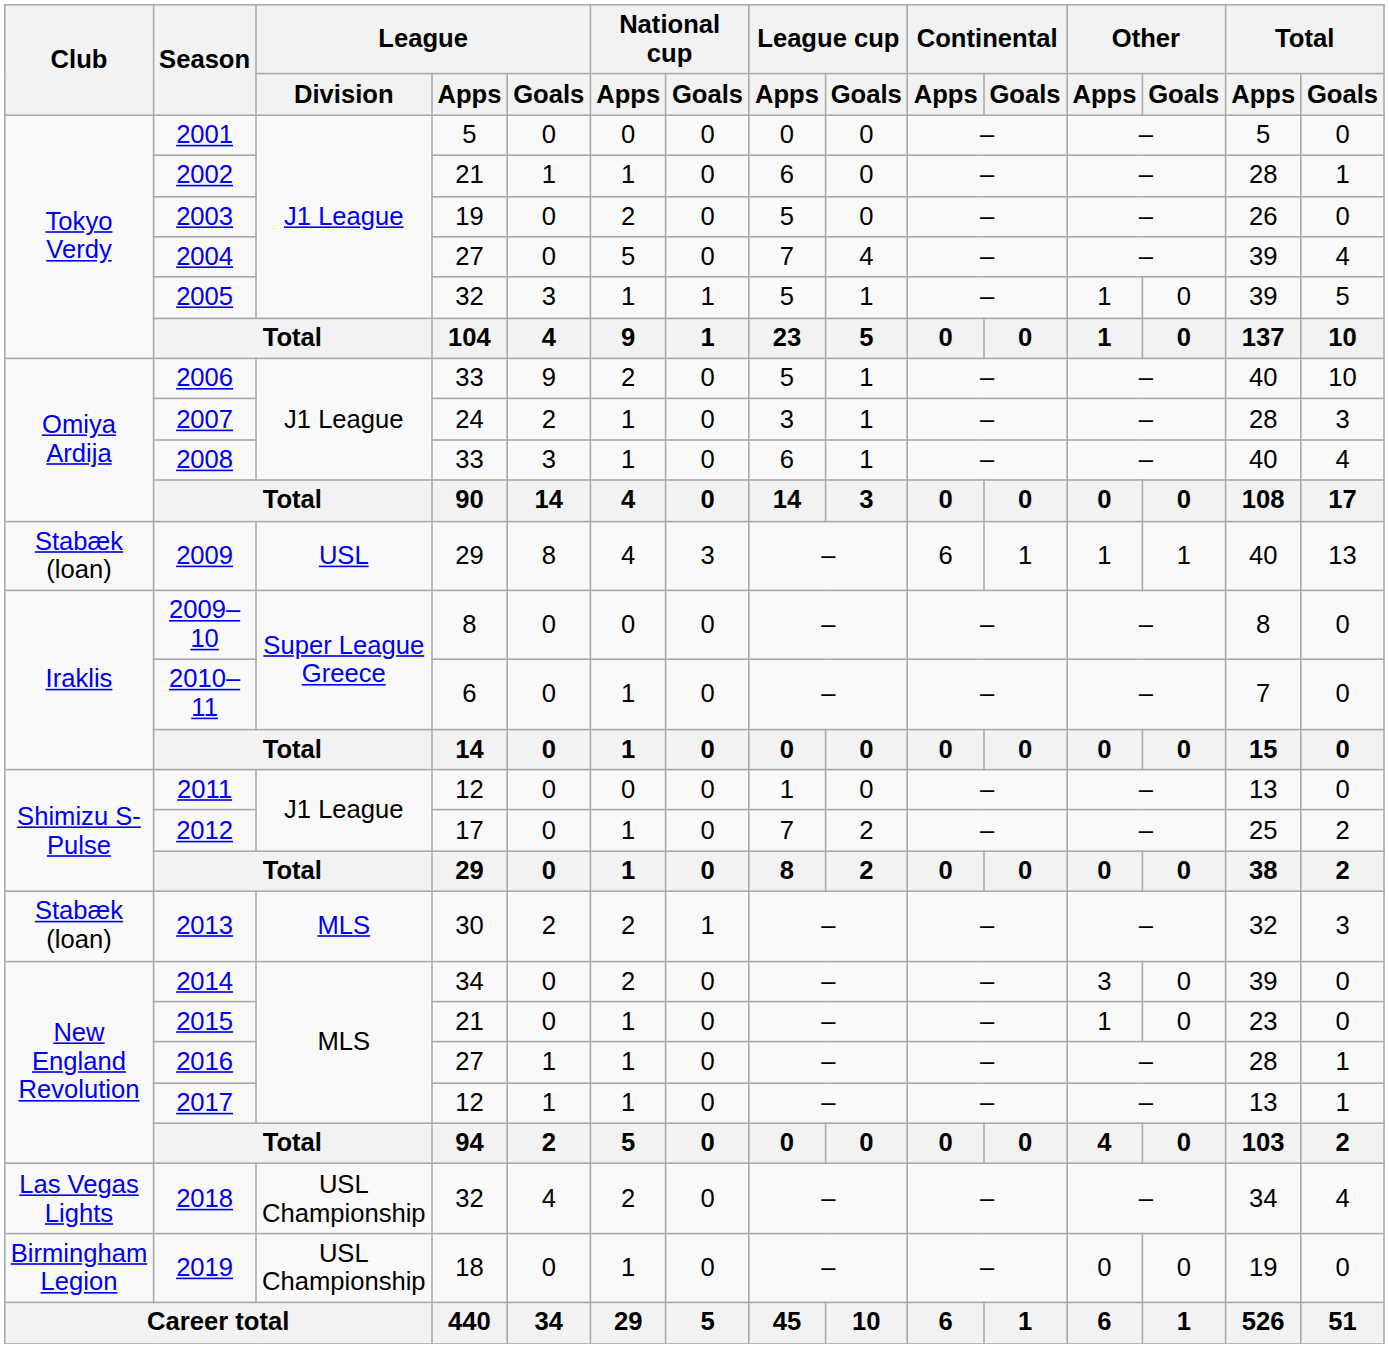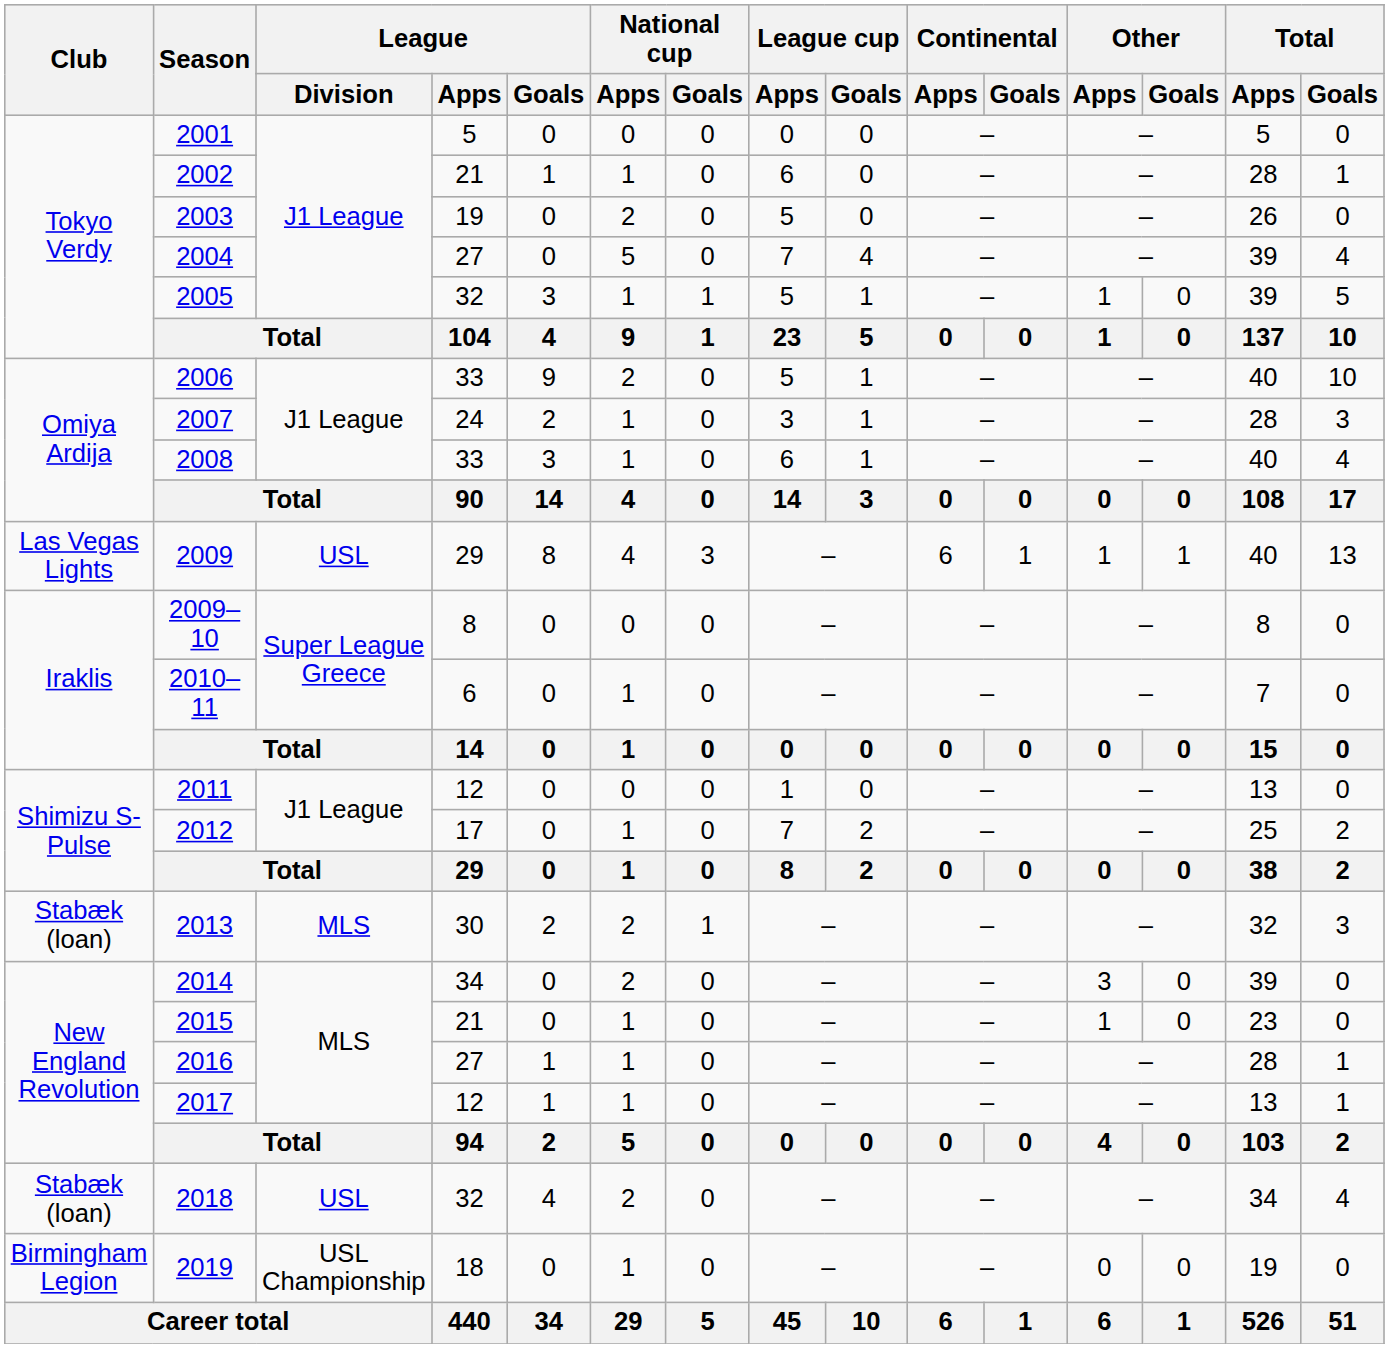 <table class="wikitable" style="text-align:center">
 <tr>
 <th rowspan="2">Club</th>
 <th rowspan="2">Season</th>
 <th colspan="3">League</th>
 <th colspan="2">National cup</th>
 <th colspan="2">League cup</th>
 <th colspan="2">Continental</th>
 <th colspan="2">Other</th>
 <th colspan="2">Total</th>
 </tr>
 <tr>
 <th>Division</th>
 <th>Apps</th>
 <th>Goals</th>
 <th>Apps</th>
 <th>Goals</th>
 <th>Apps</th>
 <th>Goals</th>
 <th>Apps</th>
 <th>Goals</th>
 <th>Apps</th>
 <th>Goals</th>
 <th>Apps</th>
 <th>Goals</th>
 </tr>
 <tr>
 <td rowspan="6"><a href='#'>Tokyo Verdy</a></td>
 <td><a href='#'>2001</a></td>
 <td rowspan="5"><a href='#'>J1 League</a></td>
 <td>5</td>
 <td>0</td>
 <td>0</td>
 <td>0</td>
 <td>0</td>
 <td>0</td>
 <td colspan="2">–</td>
 <td colspan="2">–</td>
 <td>5</td>
 <td>0</td>
 </tr>
 <tr>
 <td><a href='#'>2002</a></td>
 <td>21</td>
 <td>1</td>
 <td>1</td>
 <td>0</td>
 <td>6</td>
 <td>0</td>
 <td colspan="2">–</td>
 <td colspan="2">–</td>
 <td>28</td>
 <td>1</td>
 </tr>
 <tr>
 <td><a href='#'>2003</a></td>
 <td>19</td>
 <td>0</td>
 <td>2</td>
 <td>0</td>
 <td>5</td>
 <td>0</td>
 <td colspan="2">–</td>
 <td colspan="2">–</td>
 <td>26</td>
 <td>0</td>
 </tr>
 <tr>
 <td><a href='#'>2004</a></td>
 <td>27</td>
 <td>0</td>
 <td>5</td>
 <td>0</td>
 <td>7</td>
 <td>4</td>
 <td colspan="2">–</td>
 <td colspan="2">–</td>
 <td>39</td>
 <td>4</td>
 </tr>
 <tr>
 <td><a href='#'>2005</a></td>
 <td>32</td>
 <td>3</td>
 <td>1</td>
 <td>1</td>
 <td>5</td>
 <td>1</td>
 <td colspan="2">–</td>
 <td>1</td>
 <td>0</td>
 <td>39</td>
 <td>5</td>
 </tr>
 <tr>
 <th colspan="2">Total</th>
 <th>104</th>
 <th>4</th>
 <th>9</th>
 <th>1</th>
 <th>23</th>
 <th>5</th>
 <th>0</th>
 <th>0</th>
 <th>1</th>
 <th>0</th>
 <th>137</th>
 <th>10</th>
 </tr>
 <tr>
 <td rowspan="4"><a href='#'>Omiya Ardija</a></td>
 <td><a href='#'>2006</a></td>
 <td rowspan="3">J1 League</td>
 <td>33</td>
 <td>9</td>
 <td>2</td>
 <td>0</td>
 <td>5</td>
 <td>1</td>
 <td colspan="2">–</td>
 <td colspan="2">–</td>
 <td>40</td>
 <td>10</td>
 </tr>
 <tr>
 <td><a href='#'>2007</a></td>
 <td>24</td>
 <td>2</td>
 <td>1</td>
 <td>0</td>
 <td>3</td>
 <td>1</td>
 <td colspan="2">–</td>
 <td colspan="2">–</td>
 <td>28</td>
 <td>3</td>
 </tr>
 <tr>
 <td><a href='#'>2008</a></td>
 <td>33</td>
 <td>3</td>
 <td>1</td>
 <td>0</td>
 <td>6</td>
 <td>1</td>
 <td colspan="2">–</td>
 <td colspan="2">–</td>
 <td>40</td>
 <td>4</td>
 </tr>
 <tr>
 <th colspan="2">Total</th>
 <th>90</th>
 <th>14</th>
 <th>4</th>
 <th>0</th>
 <th>14</th>
 <th>3</th>
 <th>0</th>
 <th>0</th>
 <th>0</th>
 <th>0</th>
 <th>108</th>
 <th>17</th>
 </tr>
 <tr>
-<td><a href='#'>Stabæk</a> (loan)</td>
+<td><a href='#'>Las Vegas Lights</a></td>
 <td><a href='#'>2009</a></td>
 <td><a href='#'>USL</a></td>
 <td>29</td>
 <td>8</td>
 <td>4</td>
 <td>3</td>
 <td colspan="2">–</td>
 <td>6</td>
 <td>1</td>
 <td>1</td>
 <td>1</td>
 <td>40</td>
 <td>13</td>
 </tr>
 <tr>
 <td rowspan="3"><a href='#'>Iraklis</a></td>
 <td><a href='#'>2009–10</a></td>
 <td rowspan="2"><a href='#'>Super League Greece</a></td>
 <td>8</td>
 <td>0</td>
 <td>0</td>
 <td>0</td>
 <td colspan="2">–</td>
 <td colspan="2">–</td>
 <td colspan="2">–</td>
 <td>8</td>
 <td>0</td>
 </tr>
 <tr>
 <td><a href='#'>2010–11</a></td>
 <td>6</td>
 <td>0</td>
 <td>1</td>
 <td>0</td>
 <td colspan="2">–</td>
 <td colspan="2">–</td>
 <td colspan="2">–</td>
 <td>7</td>
 <td>0</td>
 </tr>
 <tr>
 <th colspan="2">Total</th>
 <th>14</th>
 <th>0</th>
 <th>1</th>
 <th>0</th>
 <th>0</th>
 <th>0</th>
 <th>0</th>
 <th>0</th>
 <th>0</th>
 <th>0</th>
 <th>15</th>
 <th>0</th>
 </tr>
 <tr>
 <td rowspan="3"><a href='#'>Shimizu S-Pulse</a></td>
 <td><a href='#'>2011</a></td>
 <td rowspan="2">J1 League</td>
 <td>12</td>
 <td>0</td>
 <td>0</td>
 <td>0</td>
 <td>1</td>
 <td>0</td>
 <td colspan="2">–</td>
 <td colspan="2">–</td>
 <td>13</td>
 <td>0</td>
 </tr>
 <tr>
 <td><a href='#'>2012</a></td>
 <td>17</td>
 <td>0</td>
 <td>1</td>
 <td>0</td>
 <td>7</td>
 <td>2</td>
 <td colspan="2">–</td>
 <td colspan="2">–</td>
 <td>25</td>
 <td>2</td>
 </tr>
 <tr>
 <th colspan="2">Total</th>
 <th>29</th>
 <th>0</th>
 <th>1</th>
 <th>0</th>
 <th>8</th>
 <th>2</th>
 <th>0</th>
 <th>0</th>
 <th>0</th>
 <th>0</th>
 <th>38</th>
 <th>2</th>
 </tr>
 <tr>
 <td><a href='#'>Stabæk</a> (loan)</td>
 <td><a href='#'>2013</a></td>
 <td><a href='#'>MLS</a></td>
 <td>30</td>
 <td>2</td>
 <td>2</td>
 <td>1</td>
 <td colspan="2">–</td>
 <td colspan="2">–</td>
 <td colspan="2">–</td>
 <td>32</td>
 <td>3</td>
 </tr>
 <tr>
 <td rowspan="5"><a href='#'>New England Revolution</a></td>
 <td><a href='#'>2014</a></td>
 <td rowspan="4">MLS</td>
 <td>34</td>
 <td>0</td>
 <td>2</td>
 <td>0</td>
 <td colspan="2">–</td>
 <td colspan="2">–</td>
 <td>3</td>
 <td>0</td>
 <td>39</td>
 <td>0</td>
 </tr>
 <tr>
 <td><a href='#'>2015</a></td>
 <td>21</td>
 <td>0</td>
 <td>1</td>
 <td>0</td>
 <td colspan="2">–</td>
 <td colspan="2">–</td>
 <td>1</td>
 <td>0</td>
 <td>23</td>
 <td>0</td>
 </tr>
 <tr>
 <td><a href='#'>2016</a></td>
 <td>27</td>
 <td>1</td>
 <td>1</td>
 <td>0</td>
 <td colspan="2">–</td>
 <td colspan="2">–</td>
 <td colspan="2">–</td>
 <td>28</td>
 <td>1</td>
 </tr>
 <tr>
 <td><a href='#'>2017</a></td>
 <td>12</td>
 <td>1</td>
 <td>1</td>
 <td>0</td>
 <td colspan="2">–</td>
 <td colspan="2">–</td>
 <td colspan="2">–</td>
 <td>13</td>
 <td>1</td>
 </tr>
 <tr>
 <th colspan="2">Total</th>
 <th>94</th>
 <th>2</th>
 <th>5</th>
 <th>0</th>
 <th>0</th>
 <th>0</th>
 <th>0</th>
 <th>0</th>
 <th>4</th>
 <th>0</th>
 <th>103</th>
 <th>2</th>
 </tr>
 <tr>
-<td><a href='#'>Las Vegas Lights</a></td>
+<td><a href='#'>Stabæk</a> (loan)</td>
 <td><a href='#'>2018</a></td>
-<td>USL Championship</td>
+<td><a href='#'>USL</a></td>
 <td>32</td>
 <td>4</td>
 <td>2</td>
 <td>0</td>
 <td colspan="2">–</td>
 <td colspan="2">–</td>
 <td colspan="2">–</td>
 <td>34</td>
 <td>4</td>
 </tr>
 <tr>
 <td><a href='#'>Birmingham Legion</a></td>
 <td><a href='#'>2019</a></td>
 <td>USL Championship</td>
 <td>18</td>
 <td>0</td>
 <td>1</td>
 <td>0</td>
 <td colspan="2">–</td>
 <td colspan="2">–</td>
 <td>0</td>
 <td>0</td>
 <td>19</td>
 <td>0</td>
 </tr>
 <tr>
 <th colspan="3">Career total</th>
 <th>440</th>
 <th>34</th>
 <th>29</th>
 <th>5</th>
 <th>45</th>
 <th>10</th>
 <th>6</th>
 <th>1</th>
 <th>6</th>
 <th>1</th>
 <th>526</th>
 <th>51</th>
 </tr>
 </table>
